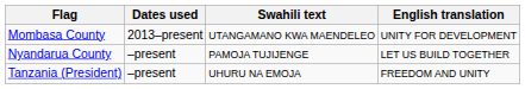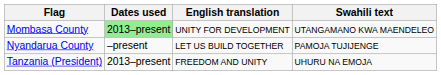 <table class="wikitable sortable noresize">
 <tr>
 <th>Flag</th>
 <th>Dates used</th>
+<th>English translation</th>
 <th>Swahili text</th>
-<th>English translation</th>
 </tr>
 <tr>
 <td> <a href='#'>Mombasa County</a></td>
-<td>2013–present</td>
+<td style="background: lightgreen;">2013–present</td>
+<td><small>UNITY FOR DEVELOPMENT</small></td>
 <td><small>UTANGAMANO KWA MAENDELEO</small></td>
-<td><small>UNITY FOR DEVELOPMENT</small></td>
 </tr>
 <tr>
 <td> <a href='#'>Nyandarua County</a></td>
 <td>–present</td>
+<td><small>LET US BUILD TOGETHER</small></td>
 <td><small>PAMOJA TUJIJENGE</small></td>
-<td><small>LET US BUILD TOGETHER</small></td>
 </tr>
 <tr>
 <td> <a href='#'>Tanzania (President)</a></td>
-<td>–present</td>
+<td>2013–present</td>
+<td><small>FREEDOM AND UNITY</small></td>
 <td><small>UHURU NA EMOJA</small></td>
-<td><small>FREEDOM AND UNITY</small></td>
 </tr>
 </table>
